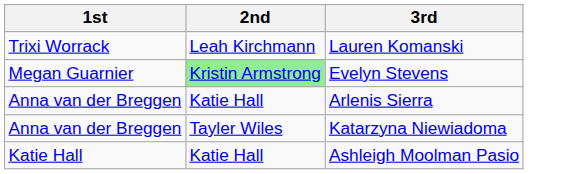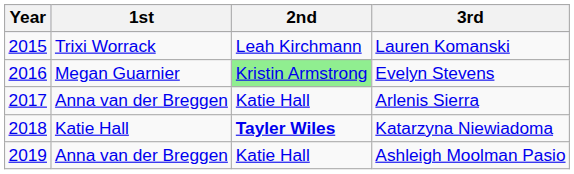 <table class="wikitable">
 <tr style="background:#ccccff;">
+<th>Year</th>
 <th>1st</th>
 <th>2nd</th>
 <th>3rd</th>
 </tr>
 <tr>
+<td><a href='#'>2015</a></td>
 <td> <a href='#'>Trixi Worrack</a><br><small><em></em></small></td>
 <td> <a href='#'>Leah Kirchmann</a><br><small><em></em></small></td>
 <td> <a href='#'>Lauren Komanski</a><br><small><em></em></small></td>
 </tr>
 <tr>
+<td><a href='#'>2016</a></td>
 <td> <a href='#'>Megan Guarnier</a><br><small><em></em></small></td>
 <td style="background: lightgreen;"> <a href='#'>Kristin Armstrong</a><br><small><em></em></small></td>
 <td> <a href='#'>Evelyn Stevens</a><br><small><em></em></small></td>
 </tr>
 <tr>
+<td><a href='#'>2017</a></td>
 <td> <a href='#'>Anna van der Breggen</a><br><small><em></em></small></td>
 <td> <a href='#'>Katie Hall</a><br><small><em></em></small></td>
 <td> <a href='#'>Arlenis Sierra</a><br><small><em></em></small></td>
 </tr>
 <tr>
-<td> <a href='#'>Anna van der Breggen</a><br><small><em></em></small></td>
-<td> <a href='#'>Tayler Wiles</a><br><small><em></em></small></td>
+<td><a href='#'>2018</a></td>
+<td> <a href='#'>Katie Hall</a><br><small><em></em></small></td>
+<td><strong> <a href='#'>Tayler Wiles</a><br><small><em></em></small></strong></td>
 <td> <a href='#'>Katarzyna Niewiadoma</a><br><small><em></em></small></td>
 </tr>
 <tr>
-<td> <a href='#'>Katie Hall</a><br><small><em></em></small></td>
+<td><a href='#'>2019</a></td>
+<td> <a href='#'>Anna van der Breggen</a><br><small><em></em></small></td>
 <td> <a href='#'>Katie Hall</a><br><small><em></em></small></td>
 <td> <a href='#'>Ashleigh Moolman Pasio</a><br><small><em></em></small></td>
 </tr>
 </table>
